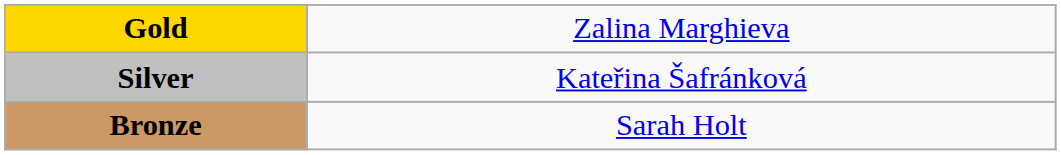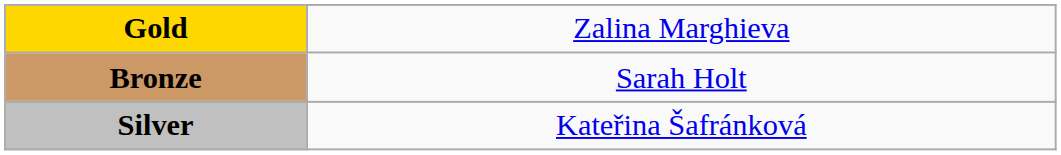 <table class="wikitable" style="text-align:center; " width="35%">
 <tr>
 <td bgcolor="gold"><strong>Gold</strong></td>
 <td><a href='#'>Zalina Marghieva</a><br>  <small><em></em></small></td>
 </tr>
 <tr>
+<td bgcolor="CC9966"><strong>Bronze</strong></td>
+<td><a href='#'>Sarah Holt</a><br>  <small><em></em></small></td>
+</tr>
+<tr>
 <td bgcolor="silver"><strong>Silver</strong></td>
 <td><a href='#'>Kateřina Šafránková</a><br>  <small><em></em></small></td>
 </tr>
-<tr>
-<td bgcolor="CC9966"><strong>Bronze</strong></td>
-<td><a href='#'>Sarah Holt</a><br>  <small><em></em></small></td>
-</tr>
 </table>
